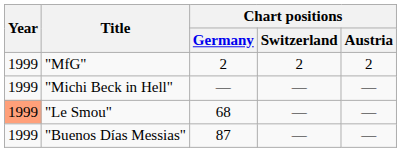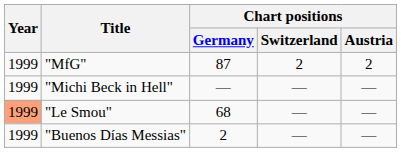 <table class="wikitable">
 <tr>
 <th rowspan="2">Year</th>
 <th rowspan="2">Title</th>
 <th colspan="4">Chart positions</th>
 </tr>
 <tr>
 <th><a href='#'>Germany</a></th>
 <th>Switzerland</th>
 <th>Austria</th>
 </tr>
 <tr>
 <td>1999</td>
 <td>"MfG"</td>
-<td align="center">2</td>
+<td align="center">87</td>
 <td align="center">2</td>
 <td align="center">2</td>
 </tr>
 <tr>
 <td>1999</td>
 <td>"Michi Beck in Hell"</td>
 <td align="center">—</td>
 <td align="center">—</td>
 <td align="center">—</td>
 </tr>
 <tr>
 <td style="background: lightsalmon;">1999</td>
 <td>"Le Smou"</td>
 <td align="center">68</td>
 <td align="center">—</td>
 <td align="center">—</td>
 </tr>
 <tr>
 <td>1999</td>
 <td>"Buenos Días Messias"</td>
-<td align="center">87</td>
+<td align="center">2</td>
 <td align="center">—</td>
 <td align="center">—</td>
 </tr>
 </table>
